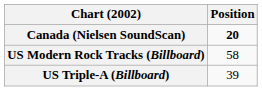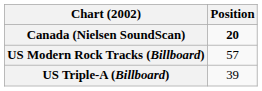 <table class="wikitable sortable plainrowheaders" style="text-align:center">
 <tr>
 <th>Chart (2002)</th>
 <th>Position</th>
 </tr>
 <tr>
 <th scope="row">Canada (Nielsen SoundScan)</th>
 <td><strong>20</strong></td>
 </tr>
 <tr>
 <th scope="row">US Modern Rock Tracks (<em>Billboard</em>)</th>
-<td>58</td>
+<td>57</td>
 </tr>
 <tr>
 <th scope="row">US Triple-A (<em>Billboard</em>)</th>
 <td>39</td>
 </tr>
 </table>
